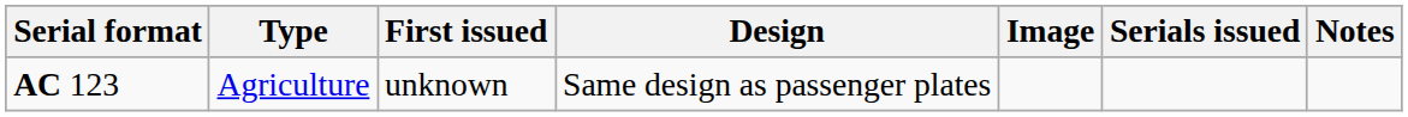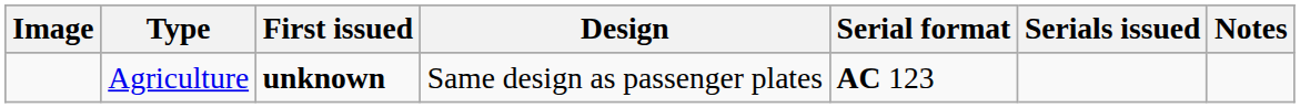 <table class="wikitable">
 <tr>
-<th>Serial format</th>
+<th>Image</th>
 <th>Type</th>
 <th>First issued</th>
 <th>Design</th>
-<th>Image</th>
+<th>Serial format</th>
 <th>Serials issued</th>
 <th>Notes</th>
 </tr>
 <tr>
+<td></td>
+<td><a href='#'>Agriculture</a></td>
+<td><strong>unknown</strong></td>
+<td>Same design as passenger plates</td>
 <td><strong>AC</strong> 123</td>
-<td><a href='#'>Agriculture</a></td>
-<td>unknown</td>
-<td>Same design as passenger plates</td>
-<td></td>
 <td></td>
 <td></td>
 </tr>
 </table>
